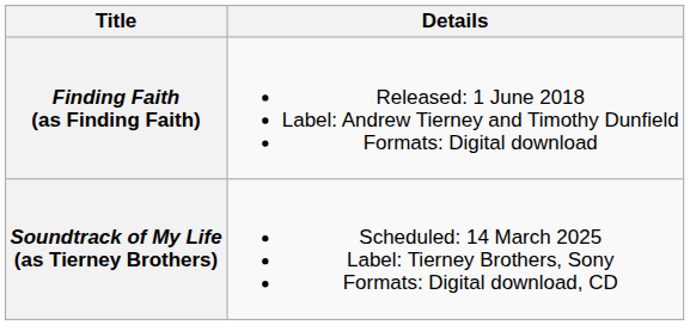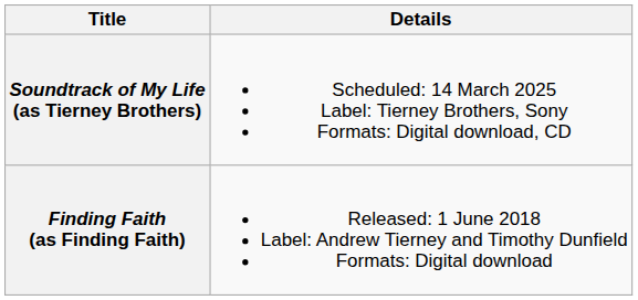 <table class="wikitable plainrowheaders" style="text-align:center;">
 <tr>
 <th>Title</th>
 <th>Details</th>
 </tr>
 <tr>
+<th scope="row"><em>Soundtrack of My Life</em> <br>(as Tierney Brothers)</th>
+<td><br><ul><li>Scheduled: 14 March 2025</li><li>Label: Tierney Brothers, Sony</li><li>Formats: Digital download, CD</li></ul></td>
+</tr>
+<tr>
 <th scope="row"><em>Finding Faith</em> <br>(as Finding Faith)</th>
 <td><br><ul><li>Released: 1 June 2018</li><li>Label: Andrew Tierney and Timothy Dunfield</li><li>Formats: Digital download</li></ul></td>
 </tr>
-<tr>
-<th scope="row"><em>Soundtrack of My Life</em> <br>(as Tierney Brothers)</th>
-<td><br><ul><li>Scheduled: 14 March 2025</li><li>Label: Tierney Brothers, Sony</li><li>Formats: Digital download, CD</li></ul></td>
-</tr>
 </table>
